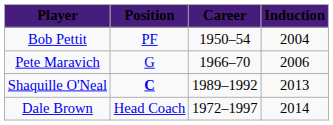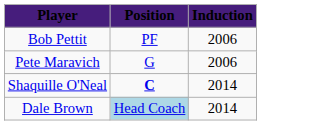 <table class="wikitable">
 <tr style="text-align:center;">
 <th style="background:#461D7C;" align="center"><span>Player</span></th>
 <th style="background:#461D7C;" align="center"><span>Position</span></th>
-<th style="background:#461D7C;" align="center"><span>Career</span></th>
 <th style="background:#461D7C;" align="center"><span>Induction</span></th>
 </tr>
 <tr style="text-align:center;">
 <td><a href='#'>Bob Pettit</a></td>
 <td><a href='#'>PF</a></td>
-<td>1950–54</td>
-<td>2004</td>
+<td>2006</td>
 </tr>
 <tr style="text-align:center;">
 <td><a href='#'>Pete Maravich</a></td>
 <td><a href='#'>G</a></td>
-<td>1966–70</td>
 <td>2006</td>
 </tr>
 <tr style="text-align:center;">
 <td><a href='#'>Shaquille O'Neal</a></td>
 <td><strong><a href='#'>C</a></strong></td>
-<td>1989–1992</td>
-<td>2013</td>
+<td>2014</td>
 </tr>
 <tr style="text-align:center;">
 <td><a href='#'>Dale Brown</a></td>
-<td><a href='#'>Head Coach</a></td>
-<td>1972–1997</td>
+<td style="background: lightblue;"><a href='#'>Head Coach</a></td>
 <td>2014</td>
 </tr>
 </table>
